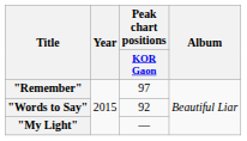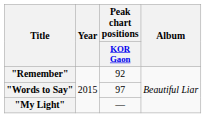 <table class="wikitable plainrowheaders" style="text-align:center">
 <tr>
 <th scope="col" rowspan="2">Title</th>
 <th scope="col" rowspan="2">Year</th>
 <th scope="col" colspan="1">Peak chart<br>positions</th>
 <th scope="col" rowspan="2">Album</th>
 </tr>
 <tr>
 <th scope="col" style="width:3em;font-size:90%;"><a href='#'>KOR<br>Gaon</a><br></th>
 </tr>
 <tr>
 <th scope="row" align="left">"Remember"</th>
 <td rowspan="3">2015</td>
-<td>97</td>
+<td>92 </td>
 <td rowspan="3"><em>Beautiful Liar</em></td>
 </tr>
 <tr>
 <th scope="row" align="left">"Words to Say"</th>
-<td>92 </td>
+<td>97</td>
 </tr>
 <tr>
 <th scope="row" align="left">"My Light"</th>
 <td>—</td>
 </tr>
 </table>
